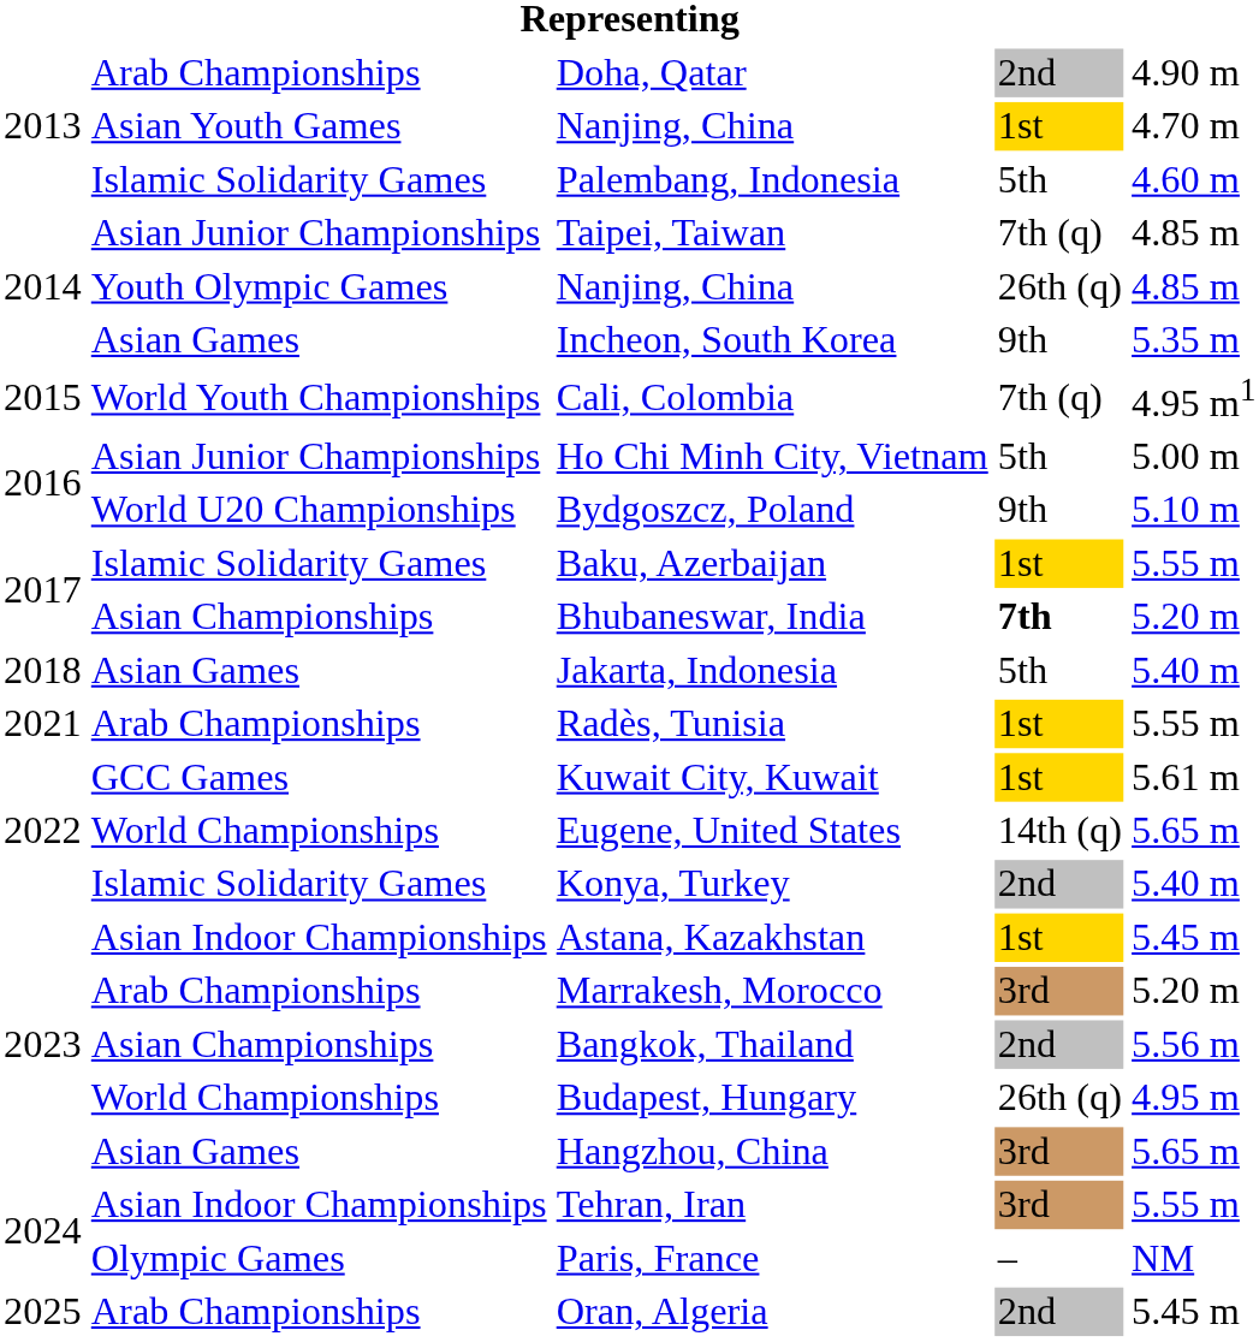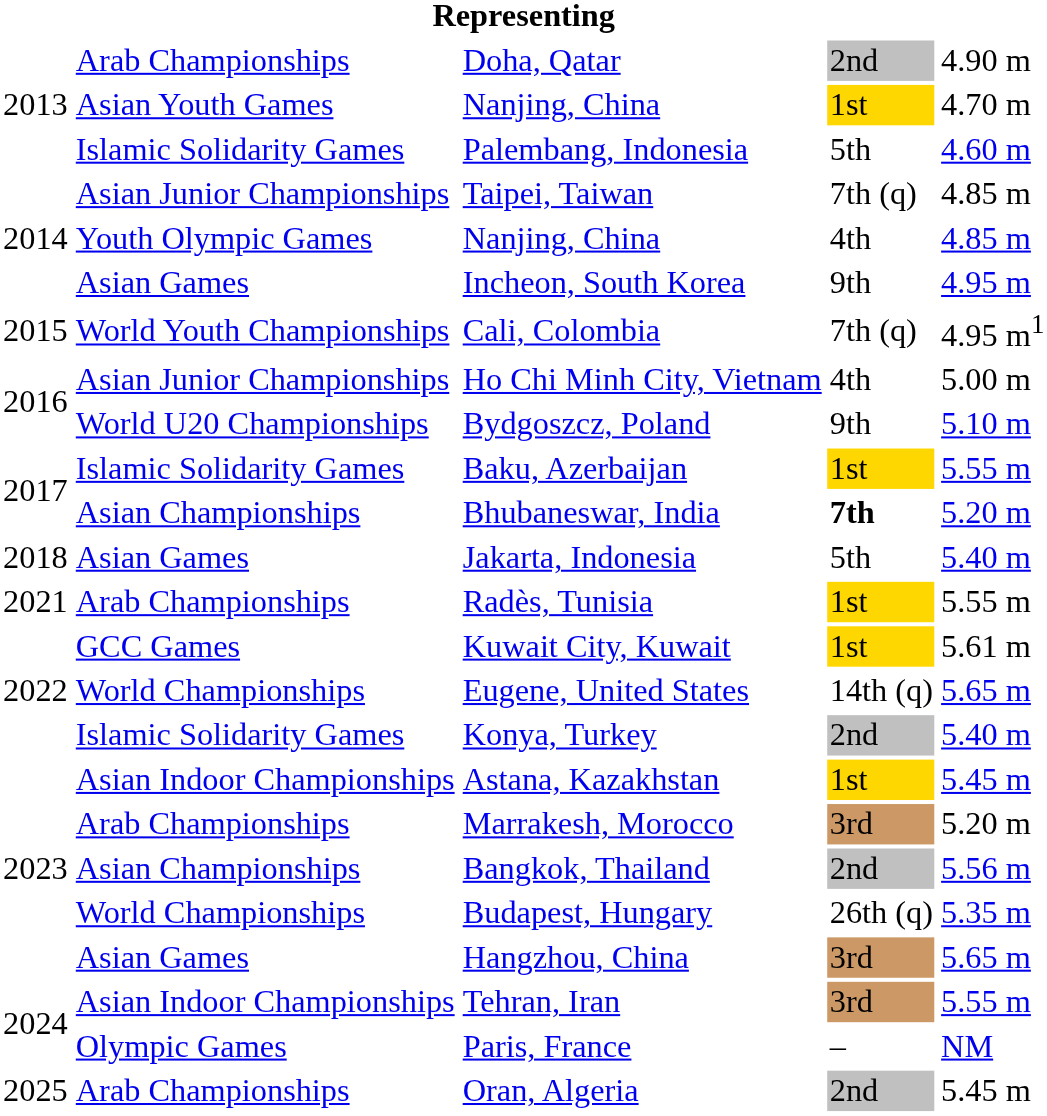 <table>
 <tr>
 <th colspan="5">Representing </th>
 </tr>
 <tr>
 <td rowspan=3>2013</td>
 <td><a href='#'>Arab Championships</a></td>
 <td><a href='#'>Doha, Qatar</a></td>
 <td bgcolor=silver>2nd</td>
 <td>4.90 m</td>
 </tr>
 <tr>
 <td><a href='#'>Asian Youth Games</a></td>
 <td><a href='#'>Nanjing, China</a></td>
 <td bgcolor=gold>1st</td>
 <td>4.70 m</td>
 </tr>
 <tr>
 <td><a href='#'>Islamic Solidarity Games</a></td>
 <td><a href='#'>Palembang, Indonesia</a></td>
 <td>5th</td>
 <td><a href='#'>4.60 m</a></td>
 </tr>
 <tr>
 <td rowspan=3>2014</td>
 <td><a href='#'>Asian Junior Championships</a></td>
 <td><a href='#'>Taipei, Taiwan</a></td>
 <td>7th (q)</td>
 <td>4.85 m</td>
 </tr>
 <tr>
 <td><a href='#'>Youth Olympic Games</a></td>
 <td><a href='#'>Nanjing, China</a></td>
-<td>26th (q)</td>
+<td>4th</td>
 <td><a href='#'>4.85 m</a></td>
 </tr>
 <tr>
 <td><a href='#'>Asian Games</a></td>
 <td><a href='#'>Incheon, South Korea</a></td>
 <td>9th</td>
-<td><a href='#'>5.35 m</a></td>
+<td><a href='#'>4.95 m</a></td>
 </tr>
 <tr>
 <td>2015</td>
 <td><a href='#'>World Youth Championships</a></td>
 <td><a href='#'>Cali, Colombia</a></td>
 <td>7th (q)</td>
 <td>4.95 m<sup>1</sup></td>
 </tr>
 <tr>
 <td rowspan=2>2016</td>
 <td><a href='#'>Asian Junior Championships</a></td>
 <td><a href='#'>Ho Chi Minh City, Vietnam</a></td>
-<td>5th</td>
+<td>4th</td>
 <td>5.00 m</td>
 </tr>
 <tr>
 <td><a href='#'>World U20 Championships</a></td>
 <td><a href='#'>Bydgoszcz, Poland</a></td>
 <td>9th</td>
 <td><a href='#'>5.10 m</a></td>
 </tr>
 <tr>
 <td rowspan=2>2017</td>
 <td><a href='#'>Islamic Solidarity Games</a></td>
 <td><a href='#'>Baku, Azerbaijan</a></td>
 <td bgcolor=gold>1st</td>
 <td><a href='#'>5.55 m</a></td>
 </tr>
 <tr>
 <td><a href='#'>Asian Championships</a></td>
 <td><a href='#'>Bhubaneswar, India</a></td>
 <td><strong>7th</strong></td>
 <td><a href='#'>5.20 m</a></td>
 </tr>
 <tr>
 <td>2018</td>
 <td><a href='#'>Asian Games</a></td>
 <td><a href='#'>Jakarta, Indonesia</a></td>
 <td>5th</td>
 <td><a href='#'>5.40 m</a></td>
 </tr>
 <tr>
 <td>2021</td>
 <td><a href='#'>Arab Championships</a></td>
 <td><a href='#'>Radès, Tunisia</a></td>
 <td bgcolor=gold>1st</td>
 <td>5.55 m</td>
 </tr>
 <tr>
 <td rowspan=3>2022</td>
 <td><a href='#'>GCC Games</a></td>
 <td><a href='#'>Kuwait City, Kuwait</a></td>
 <td bgcolor=gold>1st</td>
 <td>5.61 m</td>
 </tr>
 <tr>
 <td><a href='#'>World Championships</a></td>
 <td><a href='#'>Eugene, United States</a></td>
 <td>14th (q)</td>
 <td><a href='#'>5.65 m</a></td>
 </tr>
 <tr>
 <td><a href='#'>Islamic Solidarity Games</a></td>
 <td><a href='#'>Konya, Turkey</a></td>
 <td bgcolor=silver>2nd</td>
 <td><a href='#'>5.40 m</a></td>
 </tr>
 <tr>
 <td rowspan=5>2023</td>
 <td><a href='#'>Asian Indoor Championships</a></td>
 <td><a href='#'>Astana, Kazakhstan</a></td>
 <td bgcolor=gold>1st</td>
 <td><a href='#'>5.45 m</a></td>
 </tr>
 <tr>
 <td><a href='#'>Arab Championships</a></td>
 <td><a href='#'>Marrakesh, Morocco</a></td>
 <td bgcolor=cc9966>3rd</td>
 <td>5.20 m</td>
 </tr>
 <tr>
 <td><a href='#'>Asian Championships</a></td>
 <td><a href='#'>Bangkok, Thailand</a></td>
 <td bgcolor=silver>2nd</td>
 <td><a href='#'>5.56 m</a></td>
 </tr>
 <tr>
 <td><a href='#'>World Championships</a></td>
 <td><a href='#'>Budapest, Hungary</a></td>
 <td>26th (q)</td>
-<td><a href='#'>4.95 m</a></td>
+<td><a href='#'>5.35 m</a></td>
 </tr>
 <tr>
 <td><a href='#'>Asian Games</a></td>
 <td><a href='#'>Hangzhou, China</a></td>
 <td bgcolor=cc9966>3rd</td>
 <td><a href='#'>5.65 m</a></td>
 </tr>
 <tr>
 <td rowspan=2>2024</td>
 <td><a href='#'>Asian Indoor Championships</a></td>
 <td><a href='#'>Tehran, Iran</a></td>
 <td bgcolor=cc9966>3rd</td>
 <td><a href='#'>5.55 m</a></td>
 </tr>
 <tr>
 <td><a href='#'>Olympic Games</a></td>
 <td><a href='#'>Paris, France</a></td>
 <td>–</td>
 <td><a href='#'>NM</a></td>
 </tr>
 <tr>
 <td>2025</td>
 <td><a href='#'>Arab Championships</a></td>
 <td><a href='#'>Oran, Algeria</a></td>
 <td bgcolor=silver>2nd</td>
 <td>5.45 m</td>
 </tr>
 </table>
